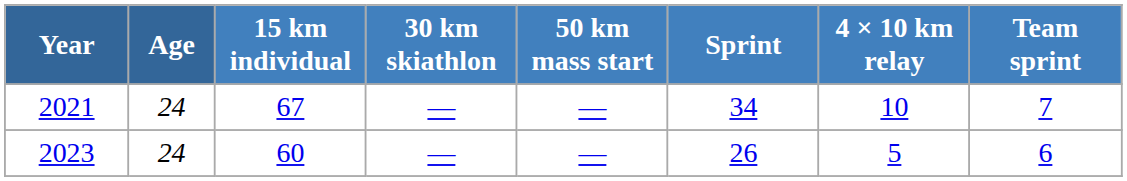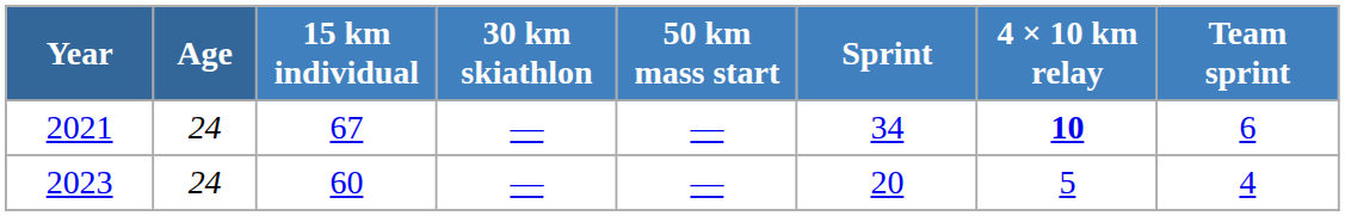 <table class="wikitable" style="font-size:95%; text-align:center; border:grey solid 1px; border-collapse:collapse; background:#ffffff;">
 <tr>
 <th style="background-color:#369; color:white; width:60px;"> Year </th>
 <th style="background-color:#369; color:white; width:40px;"> Age </th>
 <th style="background-color:#4180be; color:white; width:75px;"> 15 km <br> individual </th>
 <th style="background-color:#4180be; color:white; width:75px;"> 30 km <br> skiathlon </th>
 <th style="background-color:#4180be; color:white; width:75px;"> 50 km <br> mass start </th>
 <th style="background-color:#4180be; color:white; width:75px;"> Sprint </th>
 <th style="background-color:#4180be; color:white; width:75px;"> 4 × 10 km <br> relay </th>
 <th style="background-color:#4180be; color:white; width:75px;"> Team <br> sprint </th>
 </tr>
 <tr>
 <td><a href='#'>2021</a></td>
 <td><em>24</em></td>
 <td><a href='#'>67</a></td>
 <td><a href='#'>—</a></td>
 <td><a href='#'>—</a></td>
 <td><a href='#'>34</a></td>
-<td><a href='#'>10</a></td>
-<td><a href='#'>7</a></td>
+<td><strong><a href='#'>10</a></strong></td>
+<td><a href='#'>6</a></td>
 </tr>
 <tr>
 <td><a href='#'>2023</a></td>
 <td><em>24</em></td>
 <td><a href='#'>60</a></td>
 <td><a href='#'>—</a></td>
 <td><a href='#'>—</a></td>
-<td><a href='#'>26</a></td>
+<td><a href='#'>20</a></td>
 <td><a href='#'>5</a></td>
-<td><a href='#'>6</a></td>
+<td><a href='#'>4</a></td>
 </tr>
 </table>
